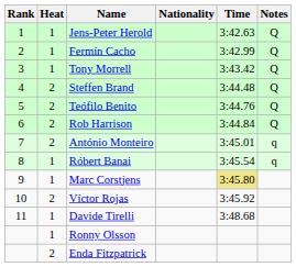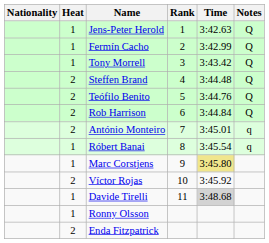 <table class="wikitable sortable" style="text-align:center">
 <tr>
-<th>Rank</th>
+<th>Nationality</th>
 <th>Heat</th>
 <th>Name</th>
-<th>Nationality</th>
+<th>Rank</th>
 <th>Time</th>
 <th>Notes</th>
 </tr>
 <tr bgcolor=ccffcc>
-<td>1</td>
+<td align=left></td>
 <td>1</td>
 <td align="left"><a href='#'>Jens-Peter Herold</a></td>
-<td align=left></td>
+<td>1</td>
 <td>3:42.63</td>
 <td>Q</td>
 </tr>
 <tr bgcolor=ccffcc>
-<td>2</td>
+<td align=left></td>
 <td>1</td>
 <td align="left"><a href='#'>Fermín Cacho</a></td>
-<td align=left></td>
+<td>2</td>
 <td>3:42.99</td>
 <td>Q</td>
 </tr>
 <tr bgcolor=ccffcc>
-<td>3</td>
+<td align=left></td>
 <td>1</td>
 <td align="left"><a href='#'>Tony Morrell</a></td>
-<td align=left></td>
+<td>3</td>
 <td>3:43.42</td>
 <td>Q</td>
 </tr>
 <tr bgcolor=ccffcc>
-<td>4</td>
+<td align=left></td>
 <td>2</td>
 <td align="left"><a href='#'>Steffen Brand</a></td>
-<td align=left></td>
+<td>4</td>
 <td>3:44.48</td>
 <td>Q</td>
 </tr>
 <tr bgcolor=ccffcc>
-<td>5</td>
+<td align=left></td>
 <td>2</td>
 <td align="left"><a href='#'>Teófilo Benito</a></td>
-<td align=left></td>
+<td>5</td>
 <td>3:44.76</td>
 <td>Q</td>
 </tr>
 <tr bgcolor=ccffcc>
-<td>6</td>
+<td align=left></td>
 <td>2</td>
 <td align="left"><a href='#'>Rob Harrison</a></td>
-<td align=left></td>
+<td>6</td>
 <td>3:44.84</td>
 <td>Q</td>
 </tr>
 <tr bgcolor=ddffdd>
-<td>7</td>
+<td align=left></td>
 <td>2</td>
 <td align="left"><a href='#'>António Monteiro</a></td>
-<td align=left></td>
+<td>7</td>
 <td>3:45.01</td>
 <td>q</td>
 </tr>
 <tr bgcolor=ddffdd>
-<td>8</td>
+<td align=left></td>
 <td>1</td>
 <td align="left"><a href='#'>Róbert Banai</a></td>
-<td align=left></td>
+<td>8</td>
 <td>3:45.54</td>
 <td>q</td>
 </tr>
 <tr>
-<td>9</td>
+<td align=left></td>
 <td>1</td>
 <td align="left"><a href='#'>Marc Corstjens</a></td>
-<td align=left></td>
+<td>9</td>
 <td style="background: khaki;">3:45.80</td>
 <td></td>
 </tr>
 <tr>
-<td>10</td>
+<td align=left></td>
 <td>2</td>
 <td align="left"><a href='#'>Víctor Rojas</a></td>
-<td align=left></td>
+<td>10</td>
 <td>3:45.92</td>
 <td></td>
 </tr>
 <tr>
-<td>11</td>
+<td align=left></td>
 <td>1</td>
 <td align="left"><a href='#'>Davide Tirelli</a></td>
-<td align=left></td>
-<td>3:48.68</td>
+<td>11</td>
+<td style="background: lightgrey;">3:48.68</td>
 <td></td>
 </tr>
 <tr>
-<td></td>
+<td align=left></td>
 <td>1</td>
 <td align="left"><a href='#'>Ronny Olsson</a></td>
-<td align=left></td>
+<td></td>
 <td></td>
 <td></td>
 </tr>
 <tr>
-<td></td>
+<td align=left></td>
 <td>2</td>
 <td align="left"><a href='#'>Enda Fitzpatrick</a></td>
-<td align=left></td>
+<td></td>
 <td></td>
 <td></td>
 </tr>
 </table>
